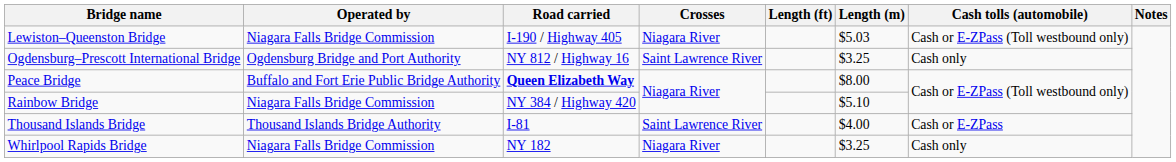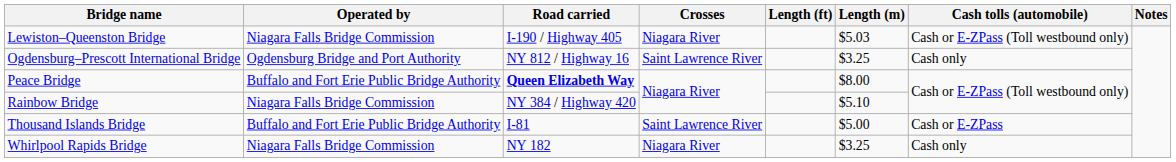 <table class=wikitable>
 <tr>
 <th scope=col>Bridge name</th>
 <th scope=col>Operated by</th>
 <th scope=col>Road carried</th>
 <th scope=col>Crosses</th>
 <th scope=col>Length (ft)</th>
 <th scope=col>Length (m)</th>
 <th scope=col>Cash tolls (automobile)</th>
 <th scope=col>Notes</th>
 </tr>
 <tr>
 <td><a href='#'>Lewiston–Queenston Bridge</a></td>
 <td><a href='#'>Niagara Falls Bridge Commission</a></td>
 <td><a href='#'>I-190</a> / <a href='#'>Highway 405</a></td>
 <td><a href='#'>Niagara River</a></td>
 <td></td>
 <td>$5.03</td>
 <td>Cash or <a href='#'>E-ZPass</a> (Toll westbound only)</td>
 </tr>
 <tr>
 <td><a href='#'>Ogdensburg–Prescott International Bridge</a></td>
 <td><a href='#'>Ogdensburg Bridge and Port Authority</a></td>
 <td><a href='#'>NY 812</a> / <a href='#'>Highway 16</a></td>
 <td><a href='#'>Saint Lawrence River</a></td>
 <td></td>
 <td>$3.25</td>
 <td>Cash only</td>
 </tr>
 <tr>
 <td><a href='#'>Peace Bridge</a></td>
 <td><a href='#'>Buffalo and Fort Erie Public Bridge Authority</a></td>
 <td><strong><a href='#'>Queen Elizabeth Way</a></strong></td>
 <td rowspan="2"><a href='#'>Niagara River</a></td>
 <td></td>
 <td>$8.00</td>
 <td rowspan="2">Cash or <a href='#'>E-ZPass</a> (Toll westbound only)</td>
 </tr>
 <tr>
 <td><a href='#'>Rainbow Bridge</a></td>
 <td><a href='#'>Niagara Falls Bridge Commission</a></td>
 <td><a href='#'>NY 384</a> / <a href='#'>Highway 420</a></td>
 <td></td>
 <td>$5.10</td>
 </tr>
 <tr>
 <td><a href='#'>Thousand Islands Bridge</a></td>
-<td><a href='#'>Thousand Islands Bridge Authority</a></td>
+<td><a href='#'>Buffalo and Fort Erie Public Bridge Authority</a></td>
 <td><a href='#'>I-81</a></td>
 <td><a href='#'>Saint Lawrence River</a></td>
 <td></td>
-<td>$4.00</td>
+<td>$5.00</td>
 <td>Cash or <a href='#'>E-ZPass</a></td>
 </tr>
 <tr>
 <td><a href='#'>Whirlpool Rapids Bridge</a></td>
 <td><a href='#'>Niagara Falls Bridge Commission</a></td>
 <td><a href='#'>NY 182</a></td>
 <td><a href='#'>Niagara River</a></td>
 <td></td>
 <td>$3.25</td>
 <td>Cash only</td>
 </tr>
 </table>
